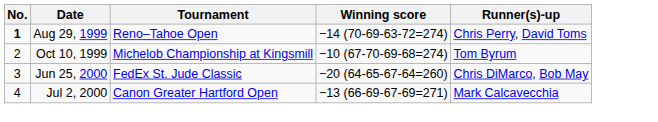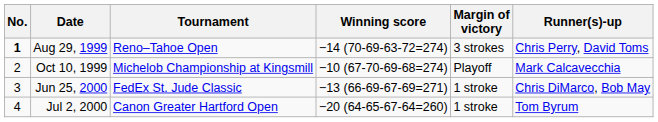 <table class="wikitable"  style="font-size:95%;">
 <tr>
 <th>No.</th>
 <th>Date</th>
 <th>Tournament</th>
 <th>Winning score</th>
+<th>Margin of<br>victory</th>
 <th>Runner(s)-up</th>
 </tr>
 <tr>
 <td align=center><strong>1</strong></td>
 <td align=right>Aug 29, <a href='#'>1999</a></td>
 <td><a href='#'>Reno–Tahoe Open</a></td>
 <td>−14 (70-69-63-72=274)</td>
+<td>3 strokes</td>
 <td> <a href='#'>Chris Perry</a>,  <a href='#'>David Toms</a></td>
 </tr>
 <tr>
 <td align=center>2</td>
 <td align=right>Oct 10, 1999</td>
 <td><a href='#'>Michelob Championship at Kingsmill</a></td>
 <td>−10 (67-70-69-68=274)</td>
-<td> <a href='#'>Tom Byrum</a></td>
+<td>Playoff</td>
+<td> <a href='#'>Mark Calcavecchia</a></td>
 </tr>
 <tr>
 <td align=center>3</td>
 <td align=right>Jun 25, <a href='#'>2000</a></td>
 <td><a href='#'>FedEx St. Jude Classic</a></td>
-<td>−20 (64-65-67-64=260)</td>
+<td>−13 (66-69-67-69=271)</td>
+<td>1 stroke</td>
 <td> <a href='#'>Chris DiMarco</a>,  <a href='#'>Bob May</a></td>
 </tr>
 <tr>
 <td align=center>4</td>
 <td align=right>Jul 2, 2000</td>
 <td><a href='#'>Canon Greater Hartford Open</a></td>
-<td>−13 (66-69-67-69=271)</td>
-<td> <a href='#'>Mark Calcavecchia</a></td>
+<td>−20 (64-65-67-64=260)</td>
+<td>1 stroke</td>
+<td> <a href='#'>Tom Byrum</a></td>
 </tr>
 </table>
